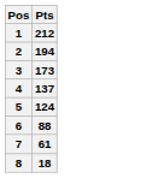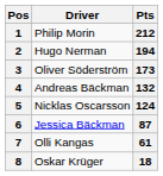 <table class="wikitable" style="font-size:95%">
 <tr>
 <th>Pos</th>
+<th>Driver</th>
 <th>Pts</th>
 </tr>
 <tr>
 <th>1</th>
+<td> Philip Morin</td>
 <th>212</th>
 </tr>
 <tr>
 <th>2</th>
+<td> Hugo Nerman</td>
 <th>194</th>
 </tr>
 <tr>
 <th>3</th>
+<td> Oliver Söderström</td>
 <th>173</th>
 </tr>
 <tr>
 <th>4</th>
-<th>137</th>
+<td> Andreas Bäckman</td>
+<th>132</th>
 </tr>
 <tr>
 <th>5</th>
+<td> Nicklas Oscarsson</td>
 <th>124</th>
 </tr>
 <tr>
 <th>6</th>
-<th>88</th>
+<td> <a href='#'>Jessica Bäckman</a></td>
+<th>87</th>
 </tr>
 <tr>
 <th>7</th>
+<td> Olli Kangas</td>
 <th>61</th>
 </tr>
 <tr>
 <th>8</th>
+<td> Oskar Krüger</td>
 <th>18</th>
 </tr>
 </table>
